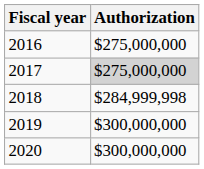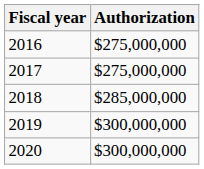 <table class="wikitable">
 <tr>
 <th>Fiscal year</th>
 <th>Authorization</th>
 </tr>
 <tr>
 <td>2016</td>
 <td>$275,000,000</td>
 </tr>
 <tr>
 <td>2017</td>
-<td style="background: lightgrey;">$275,000,000</td>
+<td>$275,000,000</td>
 </tr>
 <tr>
 <td>2018</td>
-<td>$284,999,998</td>
+<td>$285,000,000</td>
 </tr>
 <tr>
 <td>2019</td>
 <td>$300,000,000</td>
 </tr>
 <tr>
 <td>2020</td>
 <td>$300,000,000</td>
 </tr>
 </table>
